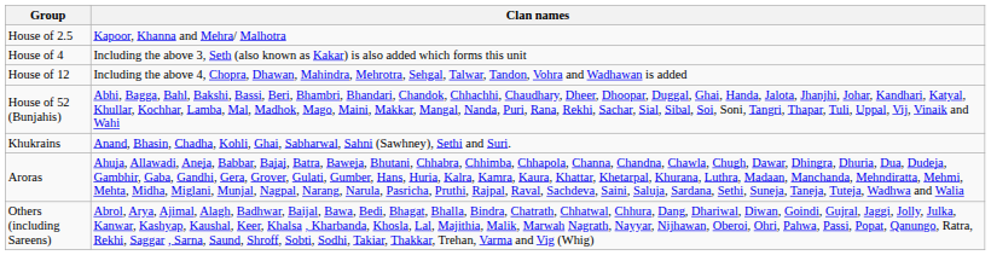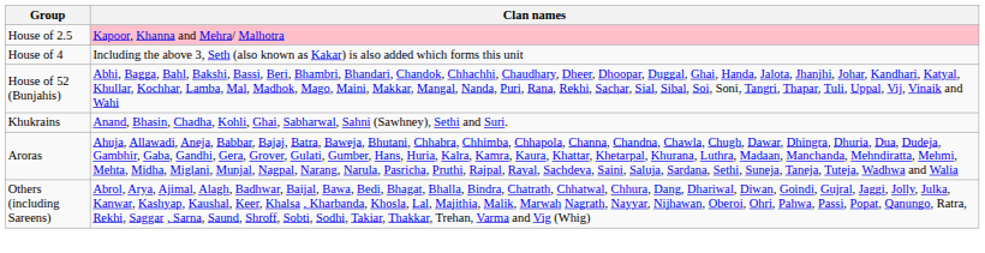 <table class="wikitable">
 <tr>
 <th>Group</th>
 <th>Clan names</th>
 </tr>
 <tr>
 <td>House of 2.5</td>
-<td><a href='#'>Kapoor</a>, <a href='#'>Khanna</a> and <a href='#'>Mehra</a>/ <a href='#'>Malhotra</a></td>
+<td style="background: pink;"><a href='#'>Kapoor</a>, <a href='#'>Khanna</a> and <a href='#'>Mehra</a>/ <a href='#'>Malhotra</a></td>
 </tr>
 <tr>
 <td>House of 4</td>
 <td>Including the above 3, <a href='#'>Seth</a> (also known as <a href='#'>Kakar</a>) is also added which forms this unit</td>
-</tr>
-<tr>
-<td>House of 12</td>
-<td>Including the above 4, <a href='#'>Chopra</a>, <a href='#'>Dhawan</a>, <a href='#'>Mahindra</a>, <a href='#'>Mehrotra</a>, <a href='#'>Sehgal</a>, <a href='#'>Talwar</a>, <a href='#'>Tandon</a>, <a href='#'>Vohra</a> and <a href='#'>Wadhawan</a> is added</td>
 </tr>
 <tr>
 <td>House of 52<br>(Bunjahis)</td>
 <td><a href='#'>Abhi</a>, <a href='#'>Bagga</a>, <a href='#'>Bahl</a>, <a href='#'>Bakshi</a>, <a href='#'>Bassi</a>, <a href='#'>Beri</a>, <a href='#'>Bhambri</a>, <a href='#'>Bhandari</a>, <a href='#'>Chandok</a>, <a href='#'>Chhachhi</a>, <a href='#'>Chaudhary</a>, <a href='#'>Dheer</a>, <a href='#'>Dhoopar</a>, <a href='#'>Duggal</a>, <a href='#'>Ghai</a>, <a href='#'>Handa</a>, <a href='#'>Jalota</a>, <a href='#'>Jhanjhi</a>, <a href='#'>Johar</a>, <a href='#'>Kandhari</a>, <a href='#'>Katyal</a>, <a href='#'>Khullar</a>, <a href='#'>Kochhar</a>, <a href='#'>Lamba</a>, <a href='#'>Mal</a>, <a href='#'>Madhok</a>, <a href='#'>Mago</a>, <a href='#'>Maini</a>, <a href='#'>Makkar</a>, <a href='#'>Mangal</a>, <a href='#'>Nanda</a>, <a href='#'>Puri</a>, <a href='#'>Rana</a>, <a href='#'>Rekhi</a>, <a href='#'>Sachar</a>, <a href='#'>Sial</a>, <a href='#'>Sibal</a>, <a href='#'>Soi</a>, Soni, <a href='#'>Tangri</a>, <a href='#'>Thapar</a>, <a href='#'>Tuli</a>, <a href='#'>Uppal</a>, <a href='#'>Vij</a>, <a href='#'>Vinaik</a> and <a href='#'>Wahi</a></td>
 </tr>
 <tr>
 <td>Khukrains</td>
 <td><a href='#'>Anand</a>, <a href='#'>Bhasin</a>, <a href='#'>Chadha</a>, <a href='#'>Kohli</a>, <a href='#'>Ghai</a>, <a href='#'>Sabharwal</a>, <a href='#'>Sahni</a> (Sawhney), <a href='#'>Sethi</a> and <a href='#'>Suri</a>.</td>
 </tr>
 <tr>
 <td>Aroras</td>
 <td><a href='#'>Ahuja</a>, <a href='#'>Allawadi</a>, <a href='#'>Aneja</a>, <a href='#'>Babbar</a>, <a href='#'>Bajaj</a>, <a href='#'>Batra</a>, <a href='#'>Baweja</a>, <a href='#'>Bhutani</a>, <a href='#'>Chhabra</a>, <a href='#'>Chhimba</a>, <a href='#'>Chhapola</a>, <a href='#'>Channa</a>, <a href='#'>Chandna</a>, <a href='#'>Chawla</a>, <a href='#'>Chugh</a>, <a href='#'>Dawar</a>, <a href='#'>Dhingra</a>, <a href='#'>Dhuria</a>, <a href='#'>Dua</a>, <a href='#'>Dudeja</a>, <a href='#'>Gambhir</a>, <a href='#'>Gaba</a>, <a href='#'>Gandhi</a>, <a href='#'>Gera</a>, <a href='#'>Grover</a>, <a href='#'>Gulati</a>, <a href='#'>Gumber</a>, <a href='#'>Hans</a>, <a href='#'>Huria</a>, <a href='#'>Kalra</a>, <a href='#'>Kamra</a>, <a href='#'>Kaura</a>, <a href='#'>Khattar</a>, <a href='#'>Khetarpal</a>, <a href='#'>Khurana</a>, <a href='#'>Luthra</a>, <a href='#'>Madaan</a>, <a href='#'>Manchanda</a>, <a href='#'>Mehndiratta</a>, <a href='#'>Mehmi</a>, <a href='#'>Mehta</a>, <a href='#'>Midha</a>, <a href='#'>Miglani</a>, <a href='#'>Munjal</a>, <a href='#'>Nagpal</a>, <a href='#'>Narang</a>, <a href='#'>Narula</a>, <a href='#'>Pasricha</a>, <a href='#'>Pruthi</a>, <a href='#'>Rajpal</a>, <a href='#'>Raval</a>, <a href='#'>Sachdeva</a>, <a href='#'>Saini</a>, <a href='#'>Saluja</a>, <a href='#'>Sardana</a>, <a href='#'>Sethi</a>, <a href='#'>Suneja</a>, <a href='#'>Taneja</a>, <a href='#'>Tuteja</a>, <a href='#'>Wadhwa</a> and <a href='#'>Walia</a></td>
 </tr>
 <tr>
 <td>Others (including Sareens)</td>
 <td><a href='#'>Abrol</a>, <a href='#'>Arya</a>, <a href='#'>Ajimal</a>, <a href='#'>Alagh</a>, <a href='#'>Badhwar</a>, <a href='#'>Baijal</a>, <a href='#'>Bawa</a>, <a href='#'>Bedi</a>, <a href='#'>Bhagat</a>, <a href='#'>Bhalla</a>, <a href='#'>Bindra</a>, <a href='#'>Chatrath</a>, <a href='#'>Chhatwal</a>, <a href='#'>Chhura</a>, <a href='#'>Dang</a>, <a href='#'>Dhariwal</a>, <a href='#'>Diwan</a>, <a href='#'>Goindi</a>, <a href='#'>Gujral</a>, <a href='#'>Jaggi</a>, <a href='#'>Jolly</a>, <a href='#'>Julka</a>, <a href='#'>Kanwar</a>, <a href='#'>Kashyap</a>, <a href='#'>Kaushal</a>, <a href='#'>Keer</a>, <a href='#'>Khalsa</a> <a href='#'>, Kharbanda</a>, <a href='#'>Khosla</a>, <a href='#'>Lal</a>, <a href='#'>Majithia</a>, <a href='#'>Malik</a>, <a href='#'>Marwah</a> <a href='#'>Nagrath</a>, <a href='#'>Nayyar</a>, <a href='#'>Nijhawan</a>, <a href='#'>Oberoi</a>, <a href='#'>Ohri</a>, <a href='#'>Pahwa</a>, <a href='#'>Passi</a>, <a href='#'>Popat</a>, <a href='#'>Qanungo</a>, Ratra, <a href='#'>Rekhi</a>, <a href='#'>Saggar</a> <a href='#'>, Sarna</a>, <a href='#'>Saund</a>, <a href='#'>Shroff</a>, <a href='#'>Sobti</a>, <a href='#'>Sodhi</a>, <a href='#'>Takiar</a>, <a href='#'>Thakkar</a>, Trehan, <a href='#'>Varma</a> and <a href='#'>Vig</a> (Whig)</td>
 </tr>
 </table>
